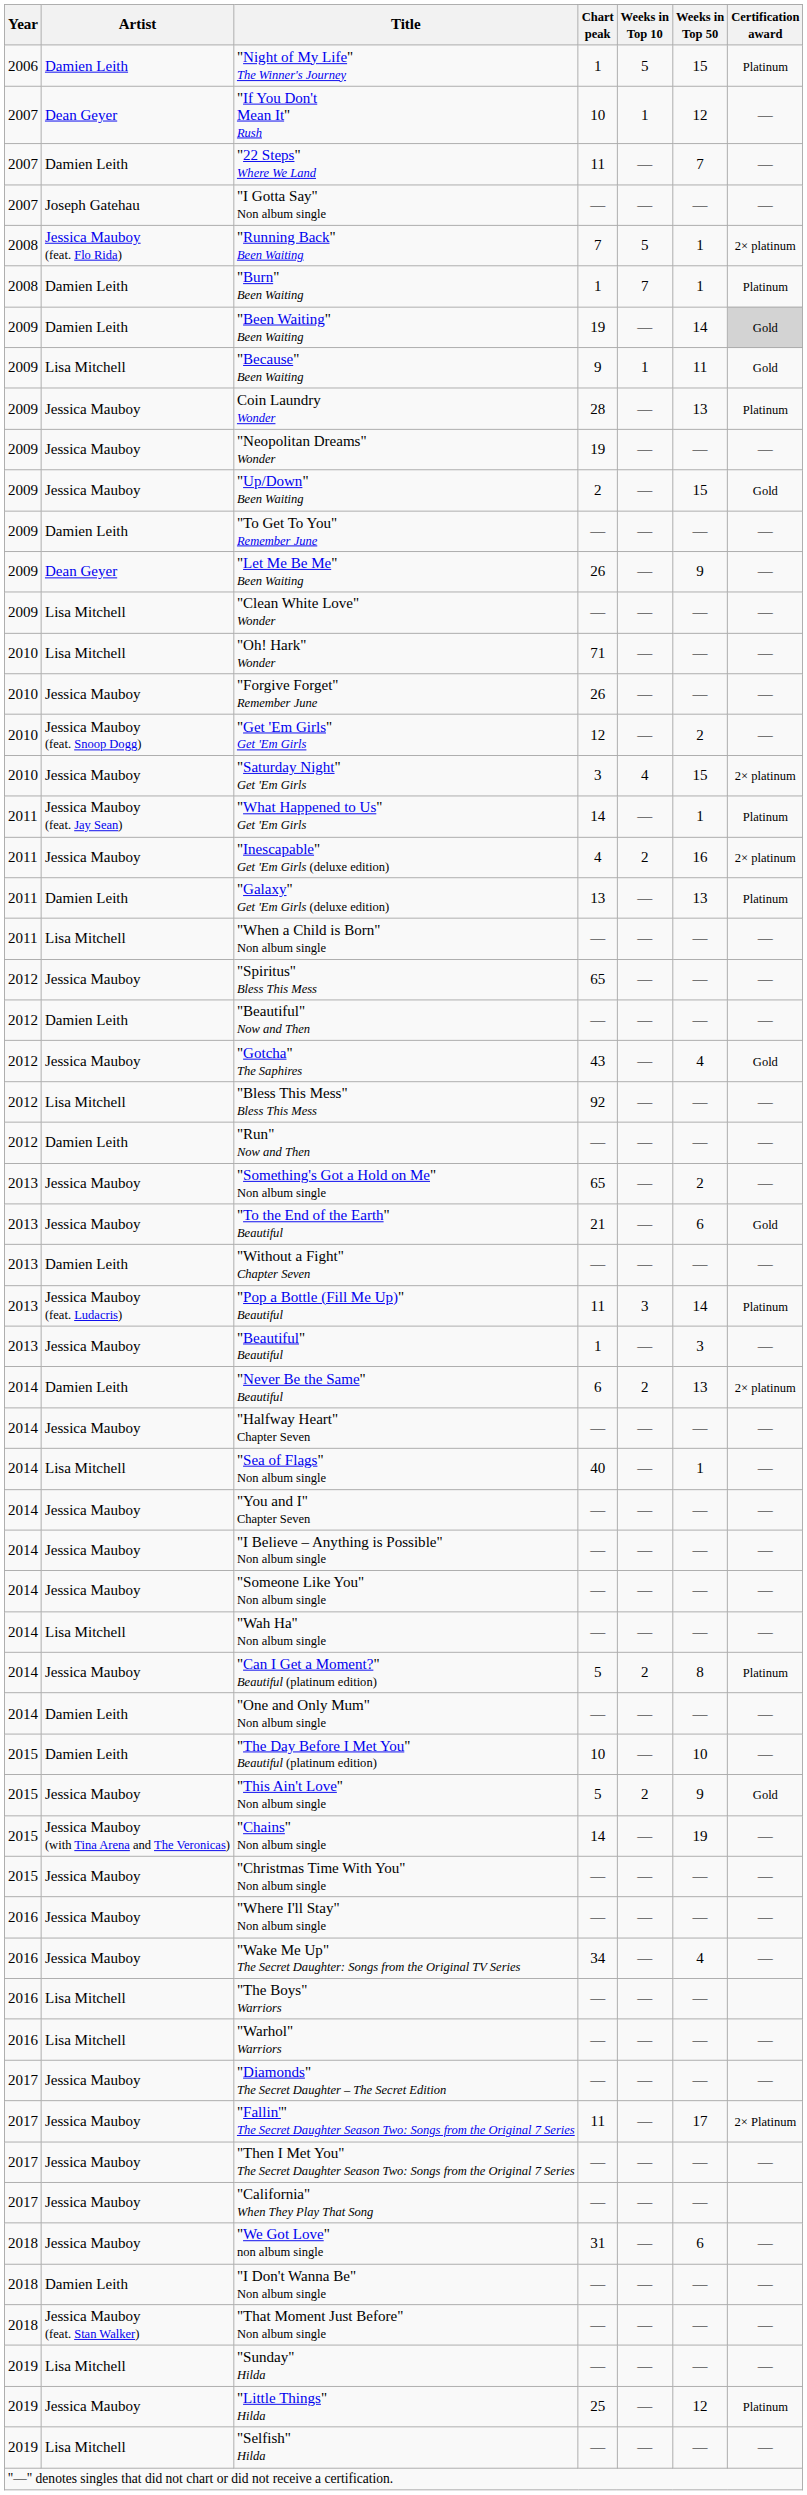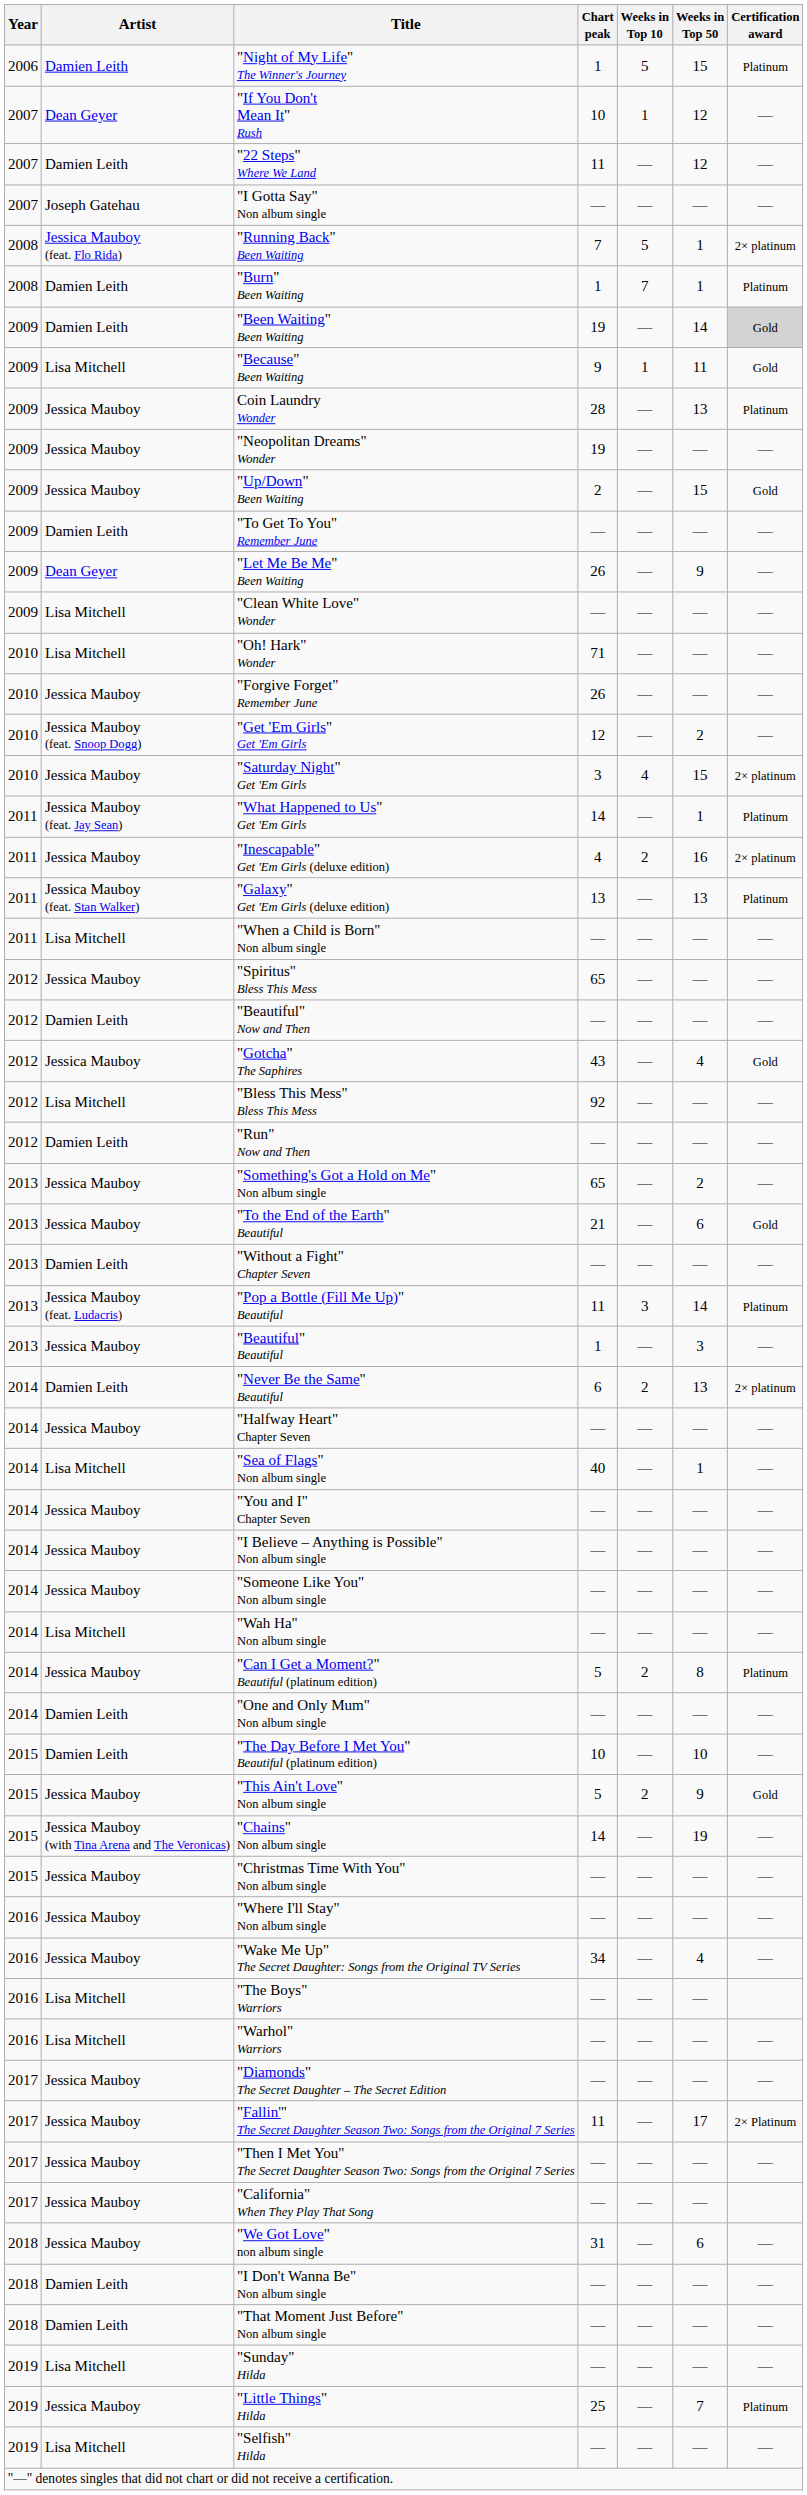 <table class="wikitable">
 <tr>
 <th rowspan="2">Year</th>
 <th rowspan="2">Artist</th>
 <th rowspan="2">Title</th>
 </tr>
 <tr>
 <th><small>Chart<br>peak</small></th>
 <th><small>Weeks in<br>Top 10</small></th>
 <th><small>Weeks in<br>Top 50</small></th>
 <th><small>Certification<br>award</small></th>
 </tr>
 <tr>
 <td>2006</td>
 <td><a href='#'>Damien Leith</a></td>
 <td>"<a href='#'>Night of My Life</a>" <br><small><em><a href='#'>The Winner's Journey</a></em></small></td>
 <td style="text-align:center;">1</td>
 <td style="text-align:center;">5</td>
 <td style="text-align:center;">15</td>
 <td style="text-align:center;"><small>Platinum</small></td>
 </tr>
 <tr>
 <td>2007</td>
 <td><a href='#'>Dean Geyer</a></td>
 <td>"<a href='#'>If You Don't<br> Mean It</a>"<br><small><em><a href='#'>Rush</a></em></small></td>
 <td style="text-align:center;">10</td>
 <td style="text-align:center;">1</td>
 <td style="text-align:center;">12</td>
 <td style="text-align:center;">—</td>
 </tr>
 <tr>
 <td>2007</td>
 <td>Damien Leith</td>
 <td>"<a href='#'>22 Steps</a>"<br><small> <em><a href='#'>Where We Land</a></em></small></td>
 <td style="text-align:center;">11</td>
 <td style="text-align:center;">—</td>
-<td style="text-align:center;">7</td>
+<td style="text-align:center;">12</td>
 <td style="text-align:center;">—</td>
 </tr>
 <tr>
 <td>2007</td>
 <td>Joseph Gatehau</td>
 <td>"I Gotta Say"<br><small>Non album single</small></td>
 <td style="text-align:center;">—</td>
 <td style="text-align:center;">—</td>
 <td style="text-align:center;">—</td>
 <td style="text-align:center;">—</td>
 </tr>
 <tr>
 <td>2008</td>
 <td><a href='#'>Jessica Mauboy</a><br> <small>(feat. <a href='#'>Flo Rida</a>)</small></td>
 <td>"<a href='#'>Running Back</a>"<br><small> <em><a href='#'>Been Waiting</a></em></small></td>
 <td style="text-align:center;">7</td>
 <td style="text-align:center;">5</td>
 <td style="text-align:center;">1</td>
 <td style="text-align:center;"><small>2× platinum</small></td>
 </tr>
 <tr>
 <td>2008</td>
 <td>Damien Leith</td>
 <td>"<a href='#'>Burn</a>"<br><small> <em>Been Waiting</em></small></td>
 <td style="text-align:center;">1</td>
 <td style="text-align:center;">7</td>
 <td style="text-align:center;">1</td>
 <td style="text-align:center;"><small>Platinum</small></td>
 </tr>
 <tr>
 <td>2009</td>
 <td>Damien Leith</td>
 <td>"<a href='#'>Been Waiting</a>"<br><small><em>Been Waiting</em></small></td>
 <td style="text-align:center;">19</td>
 <td style="text-align:center;">—</td>
 <td style="text-align:center;">14</td>
 <td style="background: lightgrey; text-align:center;"><small>Gold </small></td>
 </tr>
 <tr>
 <td>2009</td>
 <td>Lisa Mitchell</td>
 <td>"<a href='#'>Because</a>"<br><small><em>Been Waiting</em></small></td>
 <td style="text-align:center;">9</td>
 <td style="text-align:center;">1</td>
 <td style="text-align:center;">11</td>
 <td style="text-align:center;"><small>Gold</small></td>
 </tr>
 <tr>
 <td>2009</td>
 <td>Jessica Mauboy</td>
 <td>Coin Laundry<br><small><em><a href='#'>Wonder</a></em></small></td>
 <td style="text-align:center;">28</td>
 <td style="text-align:center;">—</td>
 <td style="text-align:center;">13</td>
 <td style="text-align:center;"><small>Platinum</small></td>
 </tr>
 <tr>
 <td>2009</td>
 <td>Jessica Mauboy</td>
 <td>"Neopolitan Dreams"<br><small><em>Wonder</em></small></td>
 <td style="text-align:center;">19</td>
 <td style="text-align:center;">—</td>
 <td style="text-align:center;">—</td>
 <td style="text-align:center;">—</td>
 </tr>
 <tr>
 <td>2009</td>
 <td>Jessica Mauboy</td>
 <td>"<a href='#'>Up/Down</a>"<br><small><em>Been Waiting</em></small></td>
 <td style="text-align:center;">2</td>
 <td style="text-align:center;">—</td>
 <td style="text-align:center;">15</td>
 <td style="text-align:center;"><small>Gold</small></td>
 </tr>
 <tr>
 <td>2009</td>
 <td>Damien Leith</td>
 <td>"To Get To You"<br><small><em><a href='#'>Remember June</a></em></small></td>
 <td style="text-align:center;">—</td>
 <td style="text-align:center;">—</td>
 <td style="text-align:center;">—</td>
 <td style="text-align:center;">—</td>
 </tr>
 <tr>
 <td>2009</td>
 <td><a href='#'>Dean Geyer</a></td>
 <td>"<a href='#'>Let Me Be Me</a>"<br><small><em>Been Waiting</em></small></td>
 <td style="text-align:center;">26</td>
 <td style="text-align:center;">—</td>
 <td style="text-align:center;">9</td>
 <td style="text-align:center;">—</td>
 </tr>
 <tr>
 <td>2009</td>
 <td>Lisa Mitchell</td>
 <td>"Clean White Love"<br><small><em>Wonder</em></small></td>
 <td style="text-align:center;">—</td>
 <td style="text-align:center;">—</td>
 <td style="text-align:center;">—</td>
 <td style="text-align:center;">—</td>
 </tr>
 <tr>
 <td>2010</td>
 <td>Lisa Mitchell</td>
 <td>"Oh! Hark"<br><small><em>Wonder</em></small></td>
 <td style="text-align:center;">71</td>
 <td style="text-align:center;">—</td>
 <td style="text-align:center;">—</td>
 <td style="text-align:center;">—</td>
 </tr>
 <tr>
 <td>2010</td>
 <td>Jessica Mauboy</td>
 <td>"Forgive Forget"<br><small><em>Remember June</em></small></td>
 <td style="text-align:center;">26</td>
 <td style="text-align:center;">—</td>
 <td style="text-align:center;">—</td>
 <td style="text-align:center;">—</td>
 </tr>
 <tr>
 <td>2010</td>
 <td>Jessica Mauboy <br> <small>(feat. <a href='#'>Snoop Dogg</a>)</small></td>
 <td>"<a href='#'>Get 'Em Girls</a>"<br><small> <em><a href='#'>Get 'Em Girls</a></em></small></td>
 <td style="text-align:center;">12</td>
 <td style="text-align:center;">—</td>
 <td style="text-align:center;">2</td>
 <td style="text-align:center;">—</td>
 </tr>
 <tr>
 <td>2010</td>
 <td>Jessica Mauboy</td>
 <td>"<a href='#'>Saturday Night</a>"<br><small> <em>Get 'Em Girls</em></small></td>
 <td style="text-align:center;">3</td>
 <td style="text-align:center;">4</td>
 <td style="text-align:center;">15</td>
 <td style="text-align:center;"><small>2× platinum</small></td>
 </tr>
 <tr>
 <td>2011</td>
 <td>Jessica Mauboy<br>  <small>(feat. <a href='#'>Jay Sean</a>)</small></td>
 <td>"<a href='#'>What Happened to Us</a>"<br><small><em>Get 'Em Girls</em></small></td>
 <td style="text-align:center;">14</td>
 <td style="text-align:center;">—</td>
 <td style="text-align:center;">1</td>
 <td style="text-align:center;"><small>Platinum</small></td>
 </tr>
 <tr>
 <td>2011</td>
 <td>Jessica Mauboy</td>
 <td>"<a href='#'>Inescapable</a>"<br><small><em>Get 'Em Girls</em> (deluxe edition)</small></td>
 <td style="text-align:center;">4</td>
 <td style="text-align:center;">2</td>
 <td style="text-align:center;">16</td>
 <td style="text-align:center;"><small>2× platinum</small></td>
 </tr>
 <tr>
 <td>2011</td>
-<td>Damien Leith</td>
+<td>Jessica Mauboy <br> <small>(feat. <a href='#'>Stan Walker</a>)</small></td>
 <td>"<a href='#'>Galaxy</a>"<br><small><em>Get 'Em Girls</em> (deluxe edition)</small></td>
 <td style="text-align:center;">13</td>
 <td style="text-align:center;">—</td>
 <td style="text-align:center;">13</td>
 <td style="text-align:center;"><small>Platinum</small></td>
 </tr>
 <tr>
 <td>2011</td>
 <td>Lisa Mitchell</td>
 <td>"When a Child is Born"<br><small>Non album single</small></td>
 <td style="text-align:center;">—</td>
 <td style="text-align:center;">—</td>
 <td style="text-align:center;">—</td>
 <td style="text-align:center;">—</td>
 </tr>
 <tr>
 <td>2012</td>
 <td>Jessica Mauboy</td>
 <td>"Spiritus"<br><small><em>Bless This Mess</em></small></td>
 <td style="text-align:center;">65</td>
 <td style="text-align:center;">—</td>
 <td style="text-align:center;">—</td>
 <td style="text-align:center;">—</td>
 </tr>
 <tr>
 <td>2012</td>
 <td>Damien Leith</td>
 <td>"Beautiful"<br><small><em>Now and Then</em></small></td>
 <td style="text-align:center;">—</td>
 <td style="text-align:center;">—</td>
 <td style="text-align:center;">—</td>
 <td style="text-align:center;">—</td>
 </tr>
 <tr>
 <td>2012</td>
 <td>Jessica Mauboy</td>
 <td>"<a href='#'>Gotcha</a>"<br><small><em>The Saphires</em> </small></td>
 <td style="text-align:center;">43</td>
 <td style="text-align:center;">—</td>
 <td style="text-align:center;">4</td>
 <td style="text-align:center;"><small>Gold</small></td>
 </tr>
 <tr>
 <td>2012</td>
 <td>Lisa Mitchell</td>
 <td>"Bless This Mess"<br><small><em>Bless This Mess</em> </small></td>
 <td style="text-align:center;">92</td>
 <td style="text-align:center;">—</td>
 <td style="text-align:center;">—</td>
 <td style="text-align:center;">—</td>
 </tr>
 <tr>
 <td>2012</td>
 <td>Damien Leith</td>
 <td>"Run"<br><small><em>Now and Then</em></small></td>
 <td style="text-align:center;">—</td>
 <td style="text-align:center;">—</td>
 <td style="text-align:center;">—</td>
 <td style="text-align:center;">—</td>
 </tr>
 <tr>
 <td>2013</td>
 <td>Jessica Mauboy</td>
 <td>"<a href='#'>Something's Got a Hold on Me</a>"<br><small>Non album single</small></td>
 <td style="text-align:center;">65</td>
 <td style="text-align:center;">—</td>
 <td style="text-align:center;">2</td>
 <td style="text-align:center;">—</td>
 </tr>
 <tr>
 <td>2013</td>
 <td>Jessica Mauboy</td>
 <td>"<a href='#'>To the End of the Earth</a>"<br><small><em>Beautiful</em></small></td>
 <td style="text-align:center;">21</td>
 <td style="text-align:center;">—</td>
 <td style="text-align:center;">6</td>
 <td style="text-align:center;"><small>Gold</small></td>
 </tr>
 <tr>
 <td>2013</td>
 <td>Damien Leith</td>
 <td>"Without a Fight"<br><small><em>Chapter Seven</em></small></td>
 <td style="text-align:center;">—</td>
 <td style="text-align:center;">—</td>
 <td style="text-align:center;">—</td>
 <td style="text-align:center;">—</td>
 </tr>
 <tr>
 <td>2013</td>
 <td>Jessica Mauboy<br>  <small>(feat. <a href='#'>Ludacris</a>)</small></td>
 <td>"<a href='#'>Pop a Bottle (Fill Me Up)</a>"<br><small><em>Beautiful</em></small></td>
 <td style="text-align:center;">11</td>
 <td style="text-align:center;">3</td>
 <td style="text-align:center;">14</td>
 <td style="text-align:center;"><small>Platinum</small></td>
 </tr>
 <tr>
 <td>2013</td>
 <td>Jessica Mauboy</td>
 <td>"<a href='#'>Beautiful</a>"<br><small><em>Beautiful</em></small></td>
 <td style="text-align:center;">1</td>
 <td style="text-align:center;">—</td>
 <td style="text-align:center;">3</td>
 <td style="text-align:center;">—</td>
 </tr>
 <tr>
 <td>2014</td>
 <td>Damien Leith</td>
 <td>"<a href='#'>Never Be the Same</a>"<br><small><em>Beautiful</em></small></td>
 <td style="text-align:center;">6</td>
 <td style="text-align:center;">2</td>
 <td style="text-align:center;">13</td>
 <td style="text-align:center;"><small>2× platinum</small></td>
 </tr>
 <tr>
 <td>2014</td>
 <td>Jessica Mauboy</td>
 <td>"Halfway Heart"<br><small>Chapter Seven</small></td>
 <td style="text-align:center;">—</td>
 <td style="text-align:center;">—</td>
 <td style="text-align:center;">—</td>
 <td style="text-align:center;">—</td>
 </tr>
 <tr>
 <td>2014</td>
 <td>Lisa Mitchell</td>
 <td>"<a href='#'>Sea of Flags</a>"<br><small>Non album single</small></td>
 <td style="text-align:center;">40</td>
 <td style="text-align:center;">—</td>
 <td style="text-align:center;">1</td>
 <td style="text-align:center;">—</td>
 </tr>
 <tr>
 <td>2014</td>
 <td>Jessica Mauboy</td>
 <td>"You and I"<br><small>Chapter Seven</small></td>
 <td style="text-align:center;">—</td>
 <td style="text-align:center;">—</td>
 <td style="text-align:center;">—</td>
 <td style="text-align:center;">—</td>
 </tr>
 <tr>
 <td>2014</td>
 <td>Jessica Mauboy</td>
 <td>"I Believe – Anything is Possible"<br><small>Non album single</small></td>
 <td style="text-align:center;">—</td>
 <td style="text-align:center;">—</td>
 <td style="text-align:center;">—</td>
 <td style="text-align:center;">—</td>
 </tr>
 <tr>
 <td>2014</td>
 <td>Jessica Mauboy</td>
 <td>"Someone Like You"<br><small>Non album single</small></td>
 <td style="text-align:center;">—</td>
 <td style="text-align:center;">—</td>
 <td style="text-align:center;">—</td>
 <td style="text-align:center;">—</td>
 </tr>
 <tr>
 <td>2014</td>
 <td>Lisa Mitchell</td>
 <td>"Wah Ha"<br><small>Non album single</small></td>
 <td style="text-align:center;">—</td>
 <td style="text-align:center;">—</td>
 <td style="text-align:center;">—</td>
 <td style="text-align:center;">—</td>
 </tr>
 <tr>
 <td>2014</td>
 <td>Jessica Mauboy</td>
 <td>"<a href='#'>Can I Get a Moment?</a>"<br><small><em>Beautiful</em> (platinum edition)</small></td>
 <td style="text-align:center;">5</td>
 <td style="text-align:center;">2</td>
 <td style="text-align:center;">8</td>
 <td style="text-align:center;"><small>Platinum</small></td>
 </tr>
 <tr>
 <td>2014</td>
 <td>Damien Leith</td>
 <td>"One and Only Mum"<br><small>Non album single</small></td>
 <td style="text-align:center;">—</td>
 <td style="text-align:center;">—</td>
 <td style="text-align:center;">—</td>
 <td style="text-align:center;">—</td>
 </tr>
 <tr>
 <td>2015</td>
 <td>Damien Leith</td>
 <td>"<a href='#'>The Day Before I Met You</a>"<br><small><em>Beautiful</em> (platinum edition)</small></td>
 <td style="text-align:center;">10</td>
 <td style="text-align:center;">—</td>
 <td style="text-align:center;">10</td>
 <td style="text-align:center;">—</td>
 </tr>
 <tr>
 <td>2015</td>
 <td>Jessica Mauboy</td>
 <td>"<a href='#'>This Ain't Love</a>"<br><small>Non album single</small></td>
 <td style="text-align:center;">5</td>
 <td style="text-align:center;">2</td>
 <td style="text-align:center;">9</td>
 <td style="text-align:center;"><small>Gold </small></td>
 </tr>
 <tr>
 <td>2015</td>
 <td>Jessica Mauboy <br><small>(with <a href='#'>Tina Arena</a> and <a href='#'>The Veronicas</a>)</small></td>
 <td>"<a href='#'>Chains</a>"<br><small>Non album single</small></td>
 <td style="text-align:center;">14</td>
 <td style="text-align:center;">—</td>
 <td style="text-align:center;">19</td>
 <td style="text-align:center;">—</td>
 </tr>
 <tr>
 <td>2015</td>
 <td>Jessica Mauboy</td>
 <td>"Christmas Time With You"<br><small>Non album single</small></td>
 <td style="text-align:center;">—</td>
 <td style="text-align:center;">—</td>
 <td style="text-align:center;">—</td>
 <td style="text-align:center;">—</td>
 </tr>
 <tr>
 <td>2016</td>
 <td>Jessica Mauboy</td>
 <td>"Where I'll Stay"<br><small>Non album single</small></td>
 <td style="text-align:center;">—</td>
 <td style="text-align:center;">—</td>
 <td style="text-align:center;">—</td>
 <td style="text-align:center;">—</td>
 </tr>
 <tr>
 <td>2016</td>
 <td>Jessica Mauboy</td>
 <td>"Wake Me Up"<br><small><em>The Secret Daughter: Songs from the Original TV Series</em></small></td>
 <td style="text-align:center;">34</td>
 <td style="text-align:center;">—</td>
 <td style="text-align:center;">4</td>
 <td style="text-align:center;">—</td>
 </tr>
 <tr>
 <td>2016</td>
 <td>Lisa Mitchell</td>
 <td>"The Boys"<br><small><em>Warriors</em> </small></td>
 <td style="text-align:center;">—</td>
 <td style="text-align:center;">—</td>
 <td style="text-align:center;">—</td>
 <td style="text-align:center;"></td>
 </tr>
 <tr>
 <td>2016</td>
 <td>Lisa Mitchell</td>
 <td>"Warhol"<br><small><em>Warriors</em> </small></td>
 <td style="text-align:center;">—</td>
 <td style="text-align:center;">—</td>
 <td style="text-align:center;">—</td>
 <td style="text-align:center;">—</td>
 </tr>
 <tr>
 <td>2017</td>
 <td>Jessica Mauboy</td>
 <td>"<a href='#'>Diamonds</a>"<br><small><em>The Secret Daughter – The Secret Edition</em></small></td>
 <td style="text-align:center;">—</td>
 <td style="text-align:center;">—</td>
 <td style="text-align:center;">— </td>
 <td style="text-align:center;">—</td>
 </tr>
 <tr>
 <td>2017</td>
 <td>Jessica Mauboy</td>
 <td>"<a href='#'>Fallin'</a>"<br><small><em><a href='#'>The Secret Daughter Season Two: Songs from the Original 7 Series</a></em></small></td>
 <td style="text-align:center;">11</td>
 <td style="text-align:center;">—</td>
 <td style="text-align:center;">17</td>
 <td style="text-align:center;"><small>2× Platinum </small></td>
 </tr>
 <tr>
 <td>2017</td>
 <td>Jessica Mauboy</td>
 <td>"Then I Met You"<br><small><em>The Secret Daughter Season Two: Songs from the Original 7 Series</em></small></td>
 <td style="text-align:center;">—</td>
 <td style="text-align:center;">—</td>
 <td style="text-align:center;">— </td>
 <td style="text-align:center;">—</td>
 </tr>
 <tr>
 <td>2017</td>
 <td>Jessica Mauboy</td>
 <td>"California"<br><small><em>When They Play That Song</em> </small></td>
 <td style="text-align:center;">—</td>
 <td style="text-align:center;">—</td>
 <td style="text-align:center;">—</td>
 <td style="text-align:center;"></td>
 </tr>
 <tr>
 <td>2018</td>
 <td>Jessica Mauboy</td>
 <td>"<a href='#'>We Got Love</a>"<br><small>non album single </small></td>
 <td style="text-align:center;">31</td>
 <td style="text-align:center;">—</td>
 <td style="text-align:center;">6</td>
 <td style="text-align:center;">—</td>
 </tr>
 <tr>
 <td>2018</td>
 <td>Damien Leith</td>
 <td>"I Don't Wanna Be"<br><small>Non album single</small></td>
 <td style="text-align:center;">—</td>
 <td style="text-align:center;">—</td>
 <td style="text-align:center;">—</td>
 <td style="text-align:center;">—</td>
 </tr>
 <tr>
 <td>2018</td>
-<td>Jessica Mauboy <br> <small>(feat. <a href='#'>Stan Walker</a>)</small></td>
+<td>Damien Leith</td>
 <td>"That Moment Just Before"<br><small>Non album single</small></td>
 <td style="text-align:center;">—</td>
 <td style="text-align:center;">—</td>
 <td style="text-align:center;">—</td>
 <td style="text-align:center;">—</td>
 </tr>
 <tr>
 <td>2019</td>
 <td>Lisa Mitchell</td>
 <td>"Sunday"<br><small><em>Hilda</em></small></td>
 <td style="text-align:center;">—</td>
 <td style="text-align:center;">—</td>
 <td style="text-align:center;">—</td>
 <td style="text-align:center;">—</td>
 </tr>
 <tr>
 <td>2019</td>
 <td>Jessica Mauboy</td>
 <td>"<a href='#'>Little Things</a>"<br><small><em>Hilda</em></small></td>
 <td style="text-align:center;">25</td>
 <td style="text-align:center;">—</td>
-<td style="text-align:center;">12</td>
+<td style="text-align:center;">7</td>
 <td style="text-align:center;"><small>Platinum</small></td>
 </tr>
 <tr>
 <td>2019</td>
 <td>Lisa Mitchell</td>
 <td>"Selfish"<br><small><em>Hilda</em></small></td>
 <td style="text-align:center;">—</td>
 <td style="text-align:center;">—</td>
 <td style="text-align:center;">—</td>
 <td style="text-align:center;">—</td>
 </tr>
 <tr>
 <td colspan="7" style="font-size:90%" style="text-align:center;">"—" denotes singles that did not chart or did not receive a certification.</td>
 </tr>
 </table>
